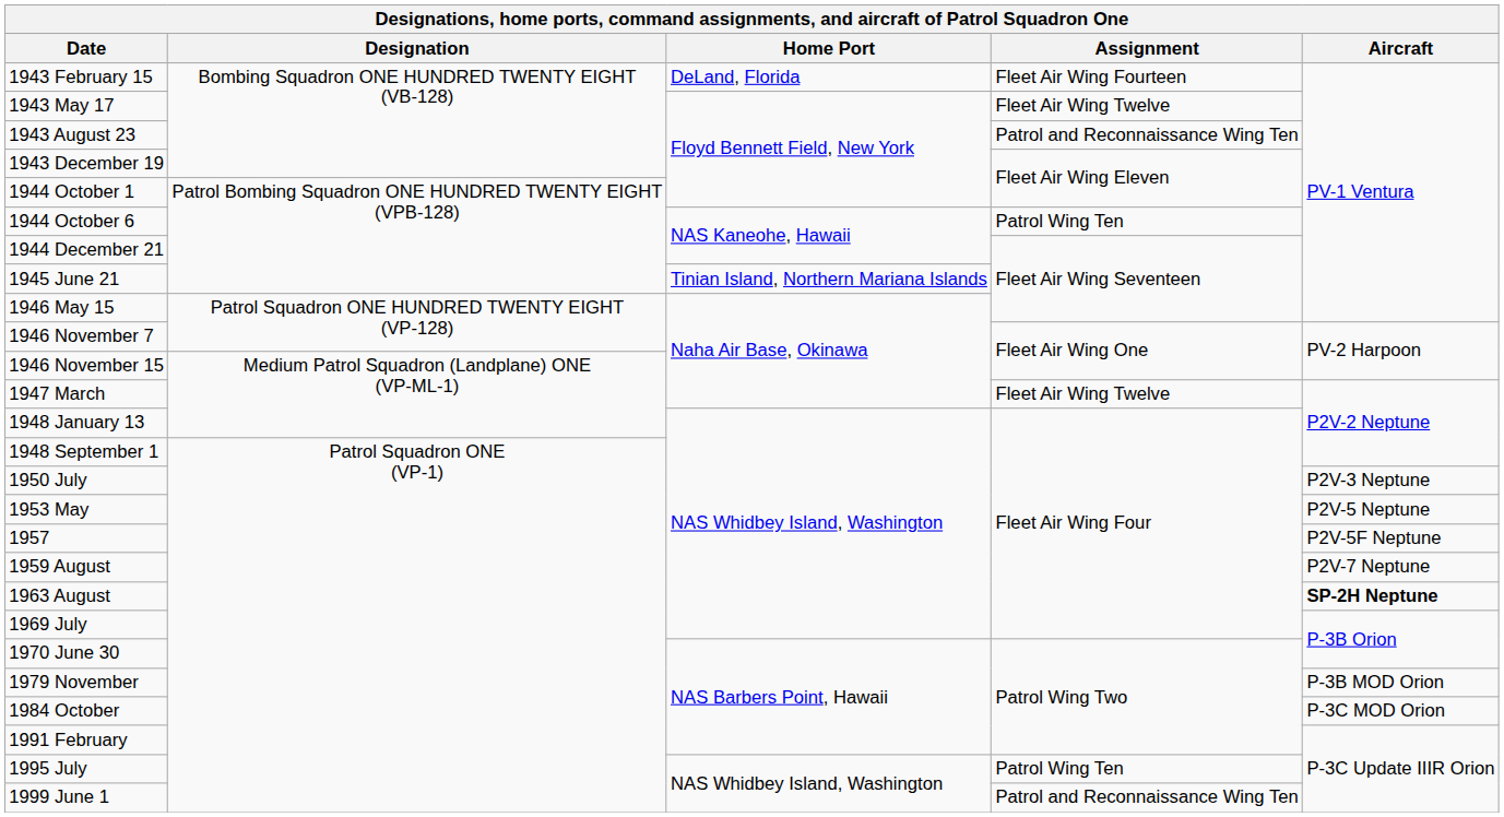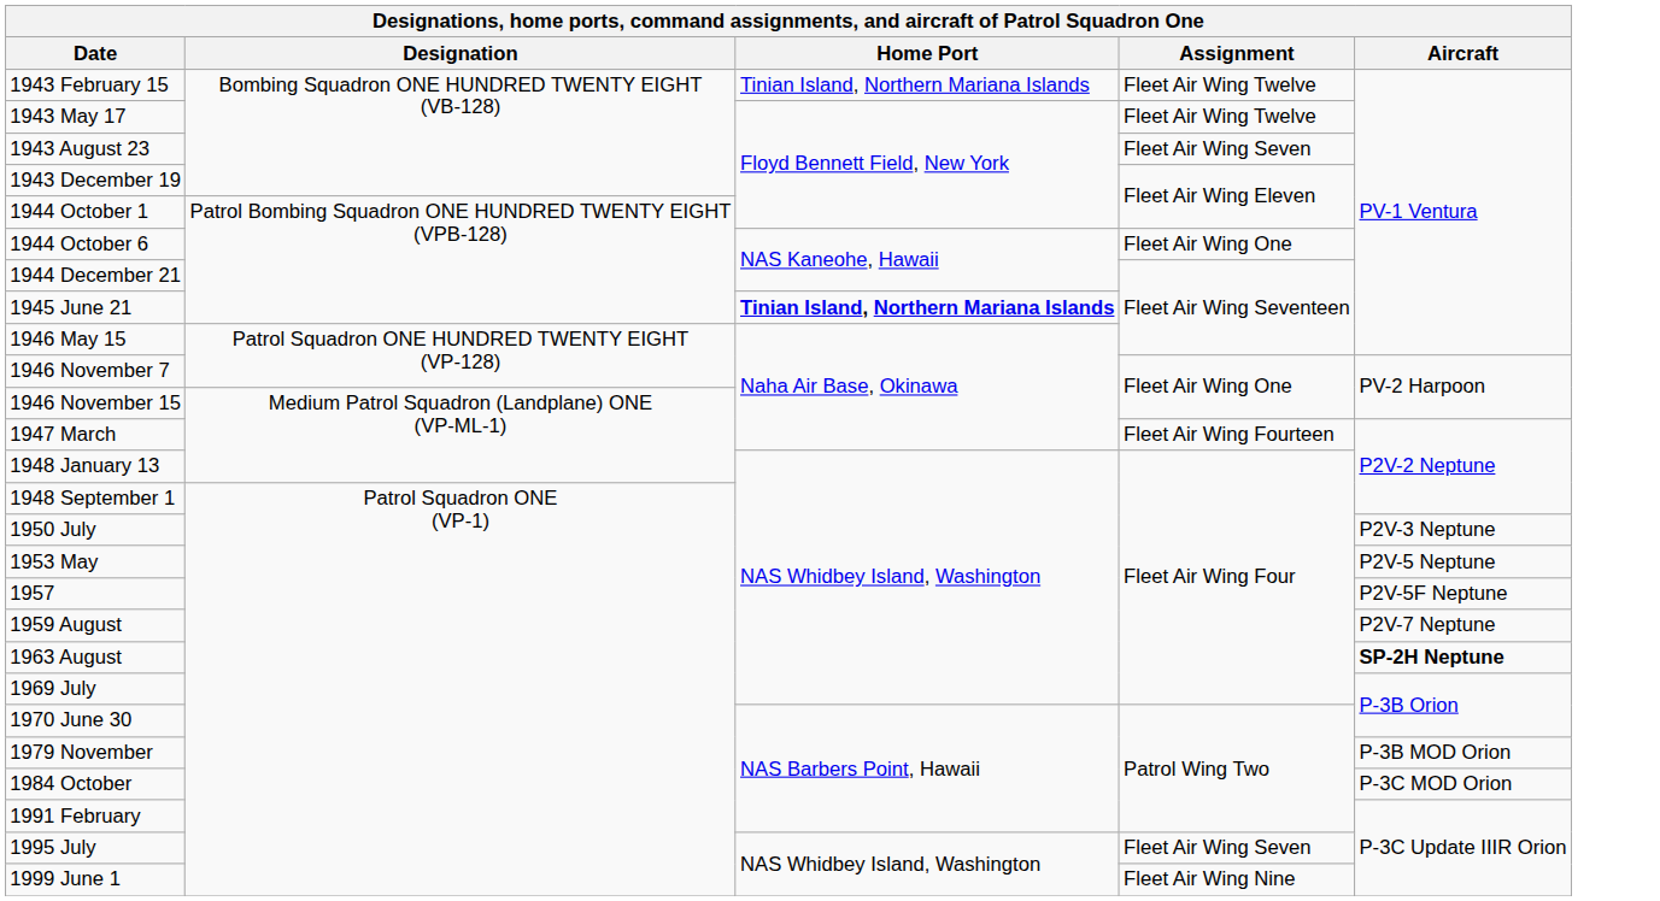 <table class="wikitable">
 <tr>
 <th colspan=5>Designations, home ports, command assignments, and aircraft of Patrol Squadron One</th>
 </tr>
 <tr>
 <th>Date</th>
 <th>Designation</th>
 <th>Home Port</th>
 <th>Assignment</th>
 <th>Aircraft</th>
 </tr>
 <tr>
 <td>1943 February 15</td>
 <td align=center valign=top rowspan=4>Bombing Squadron ONE HUNDRED TWENTY EIGHT<br>(VB-128)</td>
-<td> <a href='#'>DeLand</a>, <a href='#'>Florida</a></td>
-<td>Fleet Air Wing Fourteen</td>
+<td> <a href='#'>Tinian Island</a>, <a href='#'>Northern Mariana Islands</a></td>
+<td>Fleet Air Wing Twelve</td>
 <td rowspan=9><a href='#'>PV-1 Ventura</a></td>
 </tr>
 <tr>
 <td>1943 May 17</td>
 <td rowspan=4> <a href='#'>Floyd Bennett Field</a>, <a href='#'>New York</a></td>
 <td>Fleet Air Wing Twelve</td>
 </tr>
 <tr>
 <td>1943 August 23</td>
-<td>Patrol and Reconnaissance Wing Ten</td>
+<td>Fleet Air Wing Seven</td>
 </tr>
 <tr>
 <td>1943 December 19</td>
 <td rowspan=2>Fleet Air Wing Eleven</td>
 </tr>
 <tr>
 <td>1944 October 1</td>
 <td align=center valign=top rowspan=4>Patrol Bombing Squadron ONE HUNDRED TWENTY EIGHT<br>(VPB-128)</td>
 </tr>
 <tr>
 <td>1944 October 6</td>
 <td rowspan=2> <a href='#'>NAS Kaneohe</a>, <a href='#'>Hawaii</a></td>
-<td>Patrol Wing Ten</td>
+<td>Fleet Air Wing One</td>
 </tr>
 <tr>
 <td>1944 December 21</td>
 <td rowspan=3>Fleet Air Wing Seventeen</td>
 </tr>
 <tr>
 <td>1945 June 21</td>
-<td> <a href='#'>Tinian Island</a>, <a href='#'>Northern Mariana Islands</a></td>
+<td><strong> <a href='#'>Tinian Island</a>, <a href='#'>Northern Mariana Islands</a></strong></td>
 </tr>
 <tr>
 <td>1946 May 15</td>
 <td align=center rowspan=2 valign=top>Patrol Squadron ONE HUNDRED TWENTY EIGHT<br>(VP-128)</td>
 <td rowspan=4> <a href='#'>Naha Air Base</a>, <a href='#'>Okinawa</a></td>
 </tr>
 <tr>
 <td>1946 November 7</td>
 <td rowspan=2>Fleet Air Wing One</td>
 <td rowspan=2>PV-2 Harpoon</td>
 </tr>
 <tr>
 <td>1946 November 15</td>
 <td align=center valign=top rowspan=3>Medium Patrol Squadron (Landplane) ONE<br>(VP-ML-1)</td>
 </tr>
 <tr>
 <td>1947 March</td>
-<td>Fleet Air Wing Twelve</td>
+<td>Fleet Air Wing Fourteen</td>
 <td rowspan=3><a href='#'>P2V-2 Neptune</a></td>
 </tr>
 <tr>
 <td>1948 January 13</td>
 <td rowspan=8> <a href='#'>NAS Whidbey Island</a>, <a href='#'>Washington</a></td>
 <td rowspan=8>Fleet Air Wing Four</td>
 </tr>
 <tr>
 <td>1948 September 1</td>
 <td align=center valign=top rowspan=13>Patrol Squadron ONE<br>(VP-1)</td>
 </tr>
 <tr>
 <td>1950 July</td>
 <td>P2V-3 Neptune</td>
 </tr>
 <tr>
 <td>1953 May</td>
 <td>P2V-5 Neptune</td>
 </tr>
 <tr>
 <td>1957</td>
 <td>P2V-5F Neptune</td>
 </tr>
 <tr>
 <td>1959 August</td>
 <td>P2V-7 Neptune</td>
 </tr>
 <tr>
 <td>1963 August</td>
 <td><strong>SP-2H Neptune</strong></td>
 </tr>
 <tr>
 <td>1969 July</td>
 <td rowspan=2><a href='#'>P-3B Orion</a></td>
 </tr>
 <tr>
 <td>1970 June 30</td>
 <td rowspan=4> <a href='#'>NAS Barbers Point</a>, Hawaii</td>
 <td rowspan=4>Patrol Wing Two</td>
 </tr>
 <tr>
 <td>1979 November</td>
 <td>P-3B MOD Orion</td>
 </tr>
 <tr>
 <td>1984 October</td>
 <td>P-3C MOD Orion</td>
 </tr>
 <tr>
 <td>1991 February</td>
 <td rowspan=3>P-3C Update IIIR Orion</td>
 </tr>
 <tr>
 <td>1995 July</td>
 <td rowspan=2> NAS Whidbey Island, Washington</td>
-<td>Patrol Wing Ten</td>
+<td>Fleet Air Wing Seven</td>
 </tr>
 <tr>
 <td>1999 June 1</td>
-<td>Patrol and Reconnaissance Wing Ten</td>
+<td>Fleet Air Wing Nine</td>
 </tr>
 </table>
